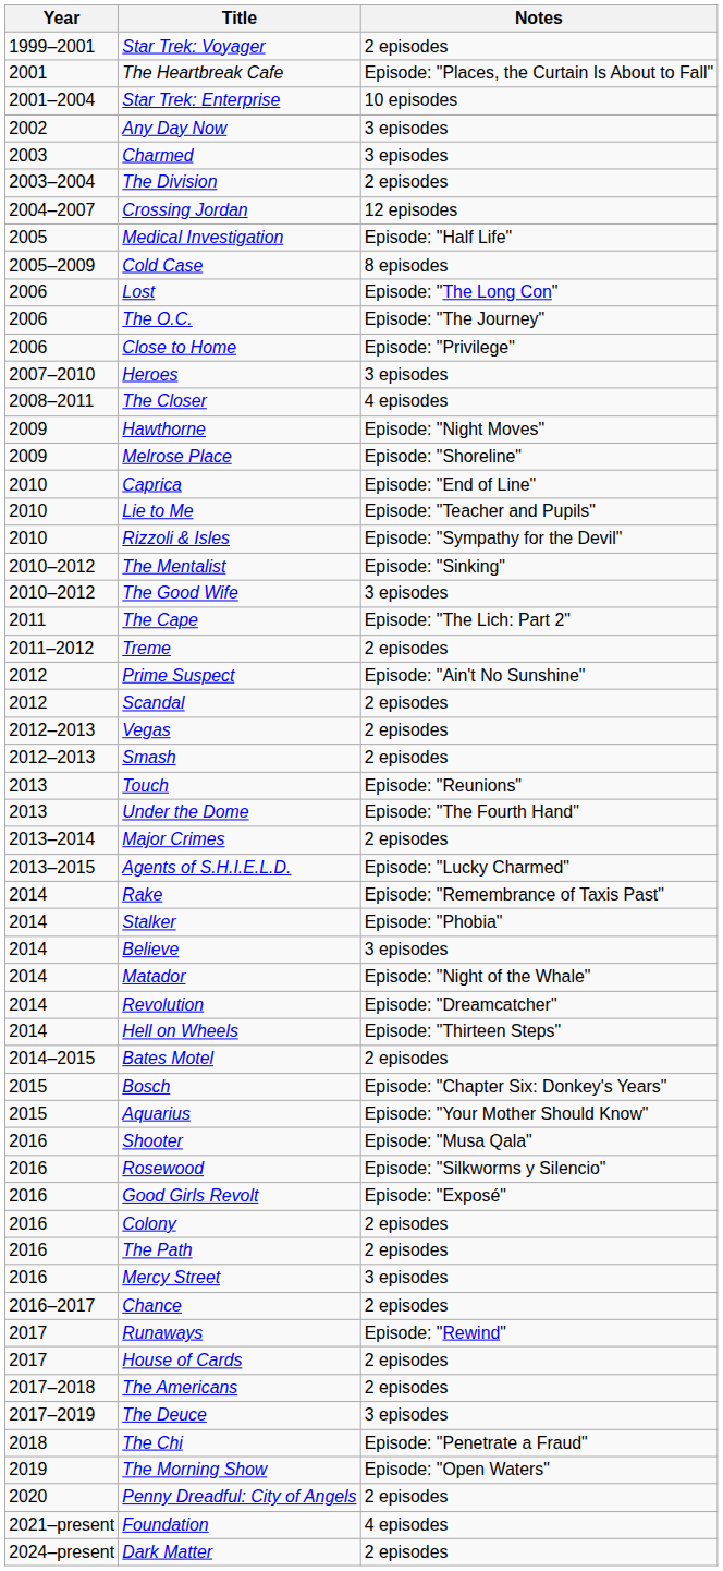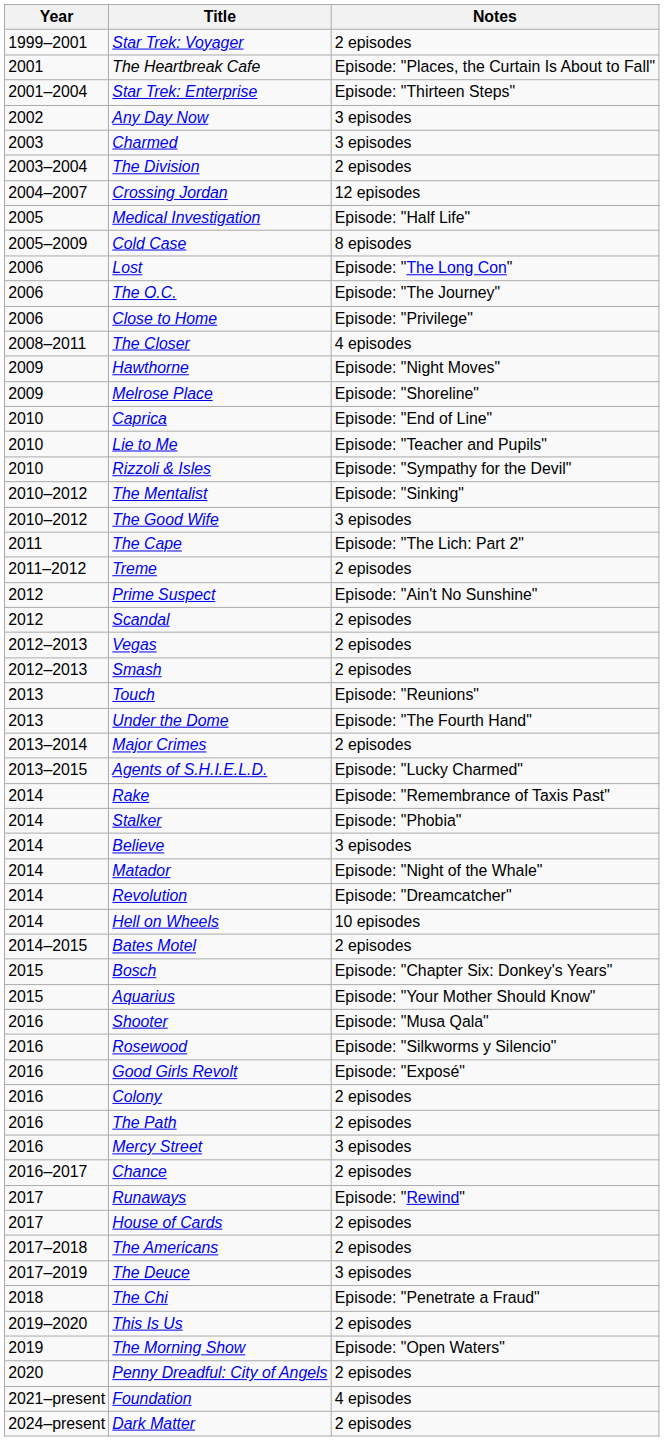 <table class="wikitable sortable">
 <tr>
 <th>Year</th>
 <th>Title</th>
 <th class="unsortable">Notes</th>
 </tr>
 <tr>
 <td>1999–2001</td>
 <td><em><a href='#'>Star Trek: Voyager</a></em></td>
 <td>2 episodes</td>
 </tr>
 <tr>
 <td>2001</td>
 <td><em>The Heartbreak Cafe</em></td>
 <td>Episode: "Places, the Curtain Is About to Fall"</td>
 </tr>
 <tr>
 <td>2001–2004</td>
 <td><em><a href='#'>Star Trek: Enterprise</a></em></td>
-<td>10 episodes</td>
+<td>Episode: "Thirteen Steps"</td>
 </tr>
 <tr>
 <td>2002</td>
 <td><em><a href='#'>Any Day Now</a></em></td>
 <td>3 episodes</td>
 </tr>
 <tr>
 <td>2003</td>
 <td><em><a href='#'>Charmed</a></em></td>
 <td>3 episodes</td>
 </tr>
 <tr>
 <td>2003–2004</td>
 <td><em><a href='#'>The Division</a></em></td>
 <td>2 episodes</td>
 </tr>
 <tr>
 <td>2004–2007</td>
 <td><em><a href='#'>Crossing Jordan</a></em></td>
 <td>12 episodes</td>
 </tr>
 <tr>
 <td>2005</td>
 <td><em><a href='#'>Medical Investigation</a></em></td>
 <td>Episode: "Half Life"</td>
 </tr>
 <tr>
 <td>2005–2009</td>
 <td><em><a href='#'>Cold Case</a></em></td>
 <td>8 episodes</td>
 </tr>
 <tr>
 <td>2006</td>
 <td><em><a href='#'>Lost</a></em></td>
 <td>Episode: "<a href='#'>The Long Con</a>"</td>
 </tr>
 <tr>
 <td>2006</td>
 <td><em><a href='#'>The O.C.</a></em></td>
 <td>Episode: "The Journey"</td>
 </tr>
 <tr>
 <td>2006</td>
 <td><em><a href='#'>Close to Home</a></em></td>
 <td>Episode: "Privilege"</td>
-</tr>
-<tr>
-<td>2007–2010</td>
-<td><em><a href='#'>Heroes</a></em></td>
-<td>3 episodes</td>
 </tr>
 <tr>
 <td>2008–2011</td>
 <td><em><a href='#'>The Closer</a></em></td>
 <td>4 episodes</td>
 </tr>
 <tr>
 <td>2009</td>
 <td><em><a href='#'>Hawthorne</a></em></td>
 <td>Episode: "Night Moves"</td>
 </tr>
 <tr>
 <td>2009</td>
 <td><em><a href='#'>Melrose Place</a></em></td>
 <td>Episode: "Shoreline"</td>
 </tr>
 <tr>
 <td>2010</td>
 <td><em><a href='#'>Caprica</a></em></td>
 <td>Episode: "End of Line"</td>
 </tr>
 <tr>
 <td>2010</td>
 <td><em><a href='#'>Lie to Me</a></em></td>
 <td>Episode: "Teacher and Pupils"</td>
 </tr>
 <tr>
 <td>2010</td>
 <td><em><a href='#'>Rizzoli & Isles</a></em></td>
 <td>Episode: "Sympathy for the Devil"</td>
 </tr>
 <tr>
 <td>2010–2012</td>
 <td><em><a href='#'>The Mentalist</a></em></td>
 <td>Episode: "Sinking"</td>
 </tr>
 <tr>
 <td>2010–2012</td>
 <td><em><a href='#'>The Good Wife</a></em></td>
 <td>3 episodes</td>
 </tr>
 <tr>
 <td>2011</td>
 <td><em><a href='#'>The Cape</a></em></td>
 <td>Episode: "The Lich: Part 2"</td>
 </tr>
 <tr>
 <td>2011–2012</td>
 <td><em><a href='#'>Treme</a></em></td>
 <td>2 episodes</td>
 </tr>
 <tr>
 <td>2012</td>
 <td><em><a href='#'>Prime Suspect</a></em></td>
 <td>Episode: "Ain't No Sunshine"</td>
 </tr>
 <tr>
 <td>2012</td>
 <td><em><a href='#'>Scandal</a></em></td>
 <td>2 episodes</td>
 </tr>
 <tr>
 <td>2012–2013</td>
 <td><em><a href='#'>Vegas</a></em></td>
 <td>2 episodes</td>
 </tr>
 <tr>
 <td>2012–2013</td>
 <td><em><a href='#'>Smash</a></em></td>
 <td>2 episodes</td>
 </tr>
 <tr>
 <td>2013</td>
 <td><em><a href='#'>Touch</a></em></td>
 <td>Episode: "Reunions"</td>
 </tr>
 <tr>
 <td>2013</td>
 <td><em><a href='#'>Under the Dome</a></em></td>
 <td>Episode: "The Fourth Hand"</td>
 </tr>
 <tr>
 <td>2013–2014</td>
 <td><em><a href='#'>Major Crimes</a></em></td>
 <td>2 episodes</td>
 </tr>
 <tr>
 <td>2013–2015</td>
 <td><em><a href='#'>Agents of S.H.I.E.L.D.</a></em></td>
 <td>Episode: "Lucky Charmed"</td>
 </tr>
 <tr>
 <td>2014</td>
 <td><em><a href='#'>Rake</a></em></td>
 <td>Episode: "Remembrance of Taxis Past"</td>
 </tr>
 <tr>
 <td>2014</td>
 <td><em><a href='#'>Stalker</a></em></td>
 <td>Episode: "Phobia"</td>
 </tr>
 <tr>
 <td>2014</td>
 <td><em><a href='#'>Believe</a></em></td>
 <td>3 episodes</td>
 </tr>
 <tr>
 <td>2014</td>
 <td><em><a href='#'>Matador</a></em></td>
 <td>Episode: "Night of the Whale"</td>
 </tr>
 <tr>
 <td>2014</td>
 <td><em><a href='#'>Revolution</a></em></td>
 <td>Episode: "Dreamcatcher"</td>
 </tr>
 <tr>
 <td>2014</td>
 <td><em><a href='#'>Hell on Wheels</a></em></td>
-<td>Episode: "Thirteen Steps"</td>
+<td>10 episodes</td>
 </tr>
 <tr>
 <td>2014–2015</td>
 <td><em><a href='#'>Bates Motel</a></em></td>
 <td>2 episodes</td>
 </tr>
 <tr>
 <td>2015</td>
 <td><em><a href='#'>Bosch</a></em></td>
 <td>Episode: "Chapter Six: Donkey's Years"</td>
 </tr>
 <tr>
 <td>2015</td>
 <td><em><a href='#'>Aquarius</a></em></td>
 <td>Episode: "Your Mother Should Know"</td>
 </tr>
 <tr>
 <td>2016</td>
 <td><em><a href='#'>Shooter</a></em></td>
 <td>Episode: "Musa Qala"</td>
 </tr>
 <tr>
 <td>2016</td>
 <td><em><a href='#'>Rosewood</a></em></td>
 <td>Episode: "Silkworms y Silencio"</td>
 </tr>
 <tr>
 <td>2016</td>
 <td><em><a href='#'>Good Girls Revolt</a></em></td>
 <td>Episode: "Exposé"</td>
 </tr>
 <tr>
 <td>2016</td>
 <td><em><a href='#'>Colony</a></em></td>
 <td>2 episodes</td>
 </tr>
 <tr>
 <td>2016</td>
 <td><em><a href='#'>The Path</a></em></td>
 <td>2 episodes</td>
 </tr>
 <tr>
 <td>2016</td>
 <td><em><a href='#'>Mercy Street</a></em></td>
 <td>3 episodes</td>
 </tr>
 <tr>
 <td>2016–2017</td>
 <td><em><a href='#'>Chance</a></em></td>
 <td>2 episodes</td>
 </tr>
 <tr>
 <td>2017</td>
 <td><em><a href='#'>Runaways</a></em></td>
 <td>Episode: "<a href='#'>Rewind</a>"</td>
 </tr>
 <tr>
 <td>2017</td>
 <td><em><a href='#'>House of Cards</a></em></td>
 <td>2 episodes</td>
 </tr>
 <tr>
 <td>2017–2018</td>
 <td><em><a href='#'>The Americans</a></em></td>
 <td>2 episodes</td>
 </tr>
 <tr>
 <td>2017–2019</td>
 <td><em><a href='#'>The Deuce</a></em></td>
 <td>3 episodes</td>
 </tr>
 <tr>
 <td>2018</td>
 <td><em><a href='#'>The Chi</a></em></td>
 <td>Episode: "Penetrate a Fraud"</td>
 </tr>
 <tr>
+<td>2019–2020</td>
+<td><em><a href='#'>This Is Us</a></em></td>
+<td>2 episodes</td>
+</tr>
+<tr>
 <td>2019</td>
 <td><em><a href='#'>The Morning Show</a></em></td>
 <td>Episode: "Open Waters"</td>
 </tr>
 <tr>
 <td>2020</td>
 <td><em><a href='#'>Penny Dreadful: City of Angels</a></em></td>
 <td>2 episodes</td>
 </tr>
 <tr>
 <td>2021–present</td>
 <td><em><a href='#'>Foundation</a></em></td>
 <td>4 episodes</td>
 </tr>
 <tr>
 <td>2024–present</td>
 <td><em> <a href='#'>Dark Matter</a></em></td>
 <td>2 episodes</td>
 </tr>
 </table>
